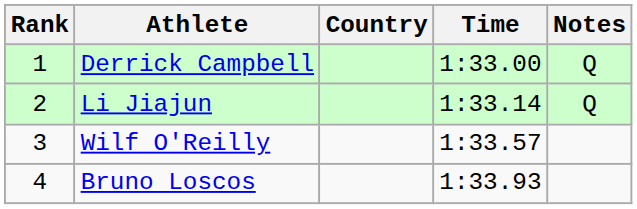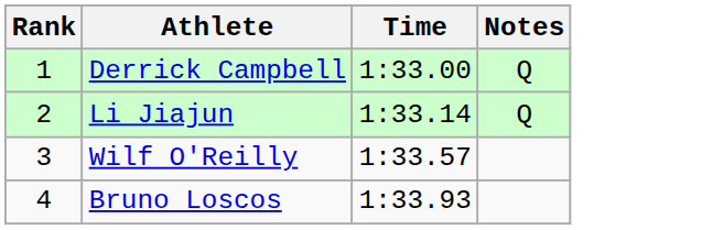 <table class="wikitable" style="text-align:center">
 <tr>
 <th>Rank</th>
 <th>Athlete</th>
-<th>Country</th>
 <th>Time</th>
 <th>Notes</th>
 </tr>
 <tr bgcolor=ccffcc>
 <td>1</td>
 <td align=left><a href='#'>Derrick Campbell</a></td>
-<td align=left></td>
 <td>1:33.00</td>
 <td>Q</td>
 </tr>
 <tr bgcolor=ccffcc>
 <td>2</td>
 <td align=left><a href='#'>Li Jiajun</a></td>
-<td align=left></td>
 <td>1:33.14</td>
 <td>Q</td>
 </tr>
 <tr>
 <td>3</td>
 <td align=left><a href='#'>Wilf O'Reilly</a></td>
-<td align=left></td>
 <td>1:33.57</td>
 <td></td>
 </tr>
 <tr>
 <td>4</td>
 <td align=left><a href='#'>Bruno Loscos</a></td>
-<td align=left></td>
 <td>1:33.93</td>
 <td></td>
 </tr>
 </table>
